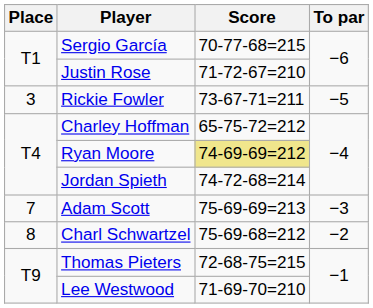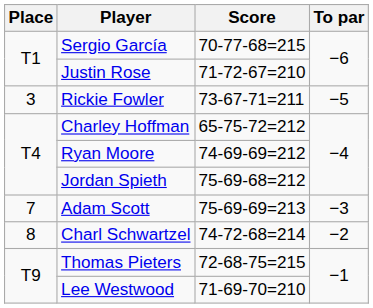 <table class="wikitable">
 <tr>
 <th>Place</th>
 <th>Player</th>
 <th>Score</th>
 <th>To par</th>
 </tr>
 <tr>
 <td rowspan=2 align=center>T1</td>
 <td> <a href='#'>Sergio García</a></td>
 <td>70-77-68=215</td>
 <td rowspan=2 align=center>−6</td>
 </tr>
 <tr>
 <td> <a href='#'>Justin Rose</a></td>
 <td>71-72-67=210</td>
 </tr>
 <tr>
 <td align=center>3</td>
 <td> <a href='#'>Rickie Fowler</a></td>
 <td>73-67-71=211</td>
 <td align=center>−5</td>
 </tr>
 <tr>
 <td rowspan=3 align=center>T4</td>
 <td> <a href='#'>Charley Hoffman</a></td>
 <td>65-75-72=212</td>
 <td rowspan=3 align=center>−4</td>
 </tr>
 <tr>
 <td> <a href='#'>Ryan Moore</a></td>
-<td style="background: khaki;">74-69-69=212</td>
+<td>74-69-69=212</td>
 </tr>
 <tr>
 <td> <a href='#'>Jordan Spieth</a></td>
-<td>74-72-68=214</td>
+<td>75-69-68=212</td>
 </tr>
 <tr>
 <td align=center>7</td>
 <td> <a href='#'>Adam Scott</a></td>
 <td>75-69-69=213</td>
 <td align=center>−3</td>
 </tr>
 <tr>
 <td align=center>8</td>
 <td> <a href='#'>Charl Schwartzel</a></td>
-<td>75-69-68=212</td>
+<td>74-72-68=214</td>
 <td align=center>−2</td>
 </tr>
 <tr>
 <td rowspan=2 align=center>T9</td>
 <td> <a href='#'>Thomas Pieters</a></td>
 <td>72-68-75=215</td>
 <td rowspan=2 align=center>−1</td>
 </tr>
 <tr>
 <td> <a href='#'>Lee Westwood</a></td>
 <td>71-69-70=210</td>
 </tr>
 </table>
